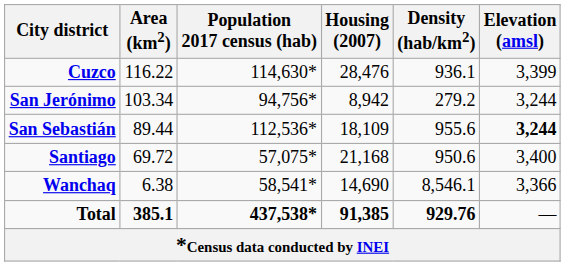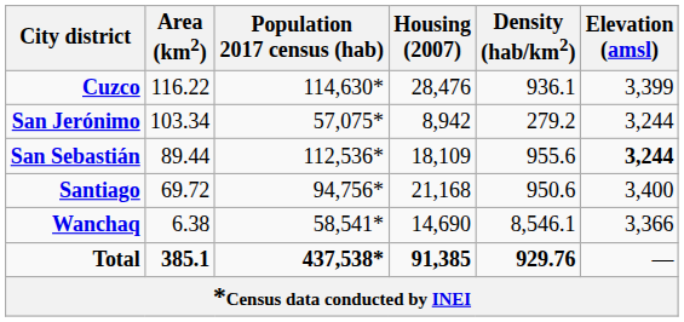 <table class="wikitable sortable" style="text-align:right;">
 <tr>
 <th>City district</th>
 <th>Area<br>(km<sup>2</sup>)</th>
 <th>Population<br>2017 census (hab)</th>
 <th>Housing<br>(2007)</th>
 <th>Density<br>(hab/km<sup>2</sup>)</th>
 <th>Elevation<br>(<a href='#'>amsl</a>)</th>
 </tr>
 <tr>
 <td><strong><a href='#'>Cuzco</a></strong></td>
 <td>116.22</td>
 <td>114,630*</td>
 <td>28,476</td>
 <td>936.1</td>
 <td>3,399</td>
 </tr>
 <tr>
 <td><strong><a href='#'>San Jerónimo</a></strong></td>
 <td>103.34</td>
-<td>94,756*</td>
+<td>57,075*</td>
 <td>8,942</td>
 <td>279.2</td>
 <td>3,244</td>
 </tr>
 <tr>
 <td><strong><a href='#'>San Sebastián</a></strong></td>
 <td>89.44</td>
 <td>112,536*</td>
 <td>18,109</td>
 <td>955.6</td>
 <td><strong>3,244</strong></td>
 </tr>
 <tr>
 <td><strong><a href='#'>Santiago</a></strong></td>
 <td>69.72</td>
-<td>57,075*</td>
+<td>94,756*</td>
 <td>21,168</td>
 <td>950.6</td>
 <td>3,400</td>
 </tr>
 <tr>
 <td><strong><a href='#'>Wanchaq</a></strong></td>
 <td>6.38</td>
 <td>58,541*</td>
 <td>14,690</td>
 <td>8,546.1</td>
 <td>3,366</td>
 </tr>
 <tr>
 <td><strong>Total</strong></td>
 <td><strong>385.1</strong></td>
 <td><strong>437,538*</strong></td>
 <td><strong>91,385 </strong></td>
 <td><strong>929.76</strong></td>
 <td>—</td>
 </tr>
 <tr>
 <th colspan="7"><big>*</big><small>Census data conducted by <a href='#'>INEI</a></small></th>
 </tr>
 </table>
